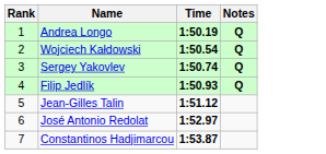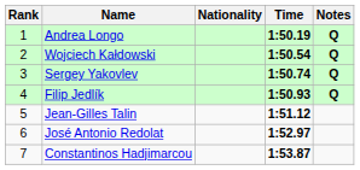 <table class="wikitable sortable" style="text-align:center">
 <tr>
 <th>Rank</th>
 <th>Name</th>
+<th>Nationality</th>
 <th>Time</th>
 <th>Notes</th>
 </tr>
 <tr bgcolor=ccffcc>
 <td>1</td>
 <td align=left><a href='#'>Andrea Longo</a></td>
+<td align=left></td>
 <td><strong>1:50.19</strong></td>
 <td><strong>Q</strong></td>
 </tr>
 <tr bgcolor=ccffcc>
 <td>2</td>
 <td align=left><a href='#'>Wojciech Kałdowski</a></td>
+<td align=left></td>
 <td><strong>1:50.54</strong></td>
 <td><strong>Q</strong></td>
 </tr>
 <tr bgcolor=ccffcc>
 <td>3</td>
 <td align=left><a href='#'>Sergey Yakovlev</a></td>
+<td align=left></td>
 <td><strong>1:50.74</strong></td>
 <td><strong>Q</strong></td>
 </tr>
 <tr bgcolor=ccffcc>
 <td>4</td>
 <td align=left><a href='#'>Filip Jedlík</a></td>
+<td align=left></td>
 <td><strong>1:50.93</strong></td>
 <td><strong>Q</strong></td>
 </tr>
 <tr>
 <td>5</td>
 <td align=left><a href='#'>Jean-Gilles Talin</a></td>
+<td align=left></td>
 <td><strong>1:51.12</strong></td>
 <td></td>
 </tr>
 <tr>
 <td>6</td>
 <td align=left><a href='#'>José Antonio Redolat</a></td>
+<td align=left></td>
 <td><strong>1:52.97</strong></td>
 <td></td>
 </tr>
 <tr>
 <td>7</td>
 <td align=left><a href='#'>Constantinos Hadjimarcou</a></td>
+<td align=left></td>
 <td><strong>1:53.87</strong></td>
 <td></td>
 </tr>
 </table>
